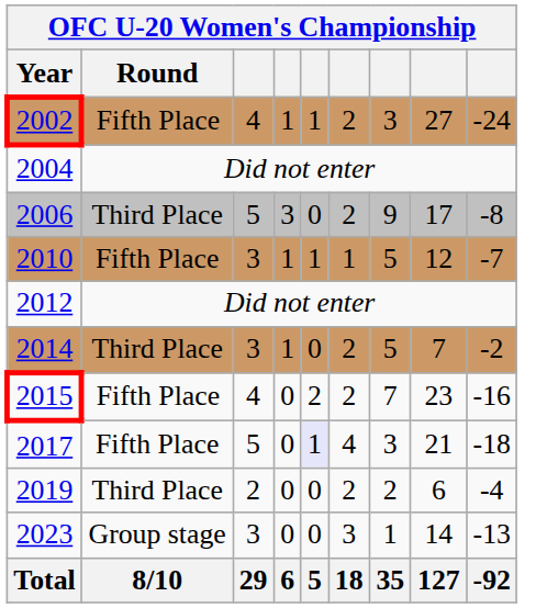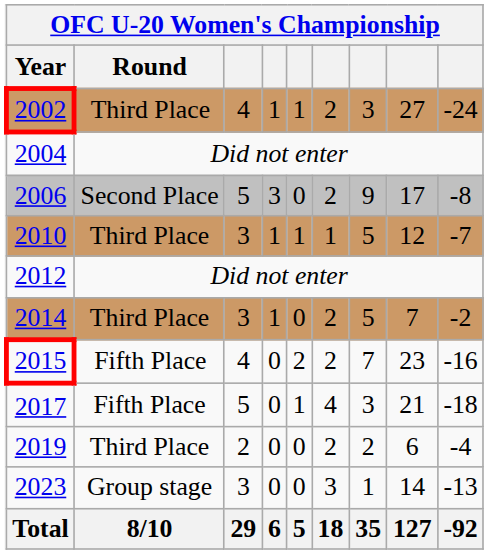 <table class="wikitable" style="text-align: center;">
 <tr>
 <th colspan=10><a href='#'>OFC U-20 Women's Championship</a></th>
 </tr>
 <tr>
 <th>Year</th>
 <th>Round</th>
 <th></th>
 <th></th>
 <th></th>
 <th></th>
 <th></th>
 <th></th>
 <th></th>
 </tr>
 <tr style="background:#c96;">
 <td style="border: 3px solid red"> <a href='#'>2002</a></td>
-<td>Fifth Place</td>
+<td>Third Place</td>
 <td>4</td>
 <td>1</td>
 <td>1</td>
 <td>2</td>
 <td>3</td>
 <td>27</td>
 <td>-24</td>
 </tr>
 <tr>
 <td> <a href='#'>2004</a></td>
 <td colspan=8><em>Did not enter</em></td>
 </tr>
 <tr bgcolor=Silver>
 <td> <a href='#'>2006</a></td>
-<td>Third Place</td>
+<td>Second Place</td>
 <td>5</td>
 <td>3</td>
 <td>0</td>
 <td>2</td>
 <td>9</td>
 <td>17</td>
 <td>-8</td>
 </tr>
 <tr style="background:#c96;">
 <td> <a href='#'>2010</a></td>
-<td>Fifth Place</td>
+<td>Third Place</td>
 <td>3</td>
 <td>1</td>
 <td>1</td>
 <td>1</td>
 <td>5</td>
 <td>12</td>
 <td>-7</td>
 </tr>
 <tr>
 <td> <a href='#'>2012</a></td>
 <td colspan=8><em>Did not enter</em></td>
 </tr>
 <tr style="background:#c96;">
 <td> <a href='#'>2014</a></td>
 <td>Third Place</td>
 <td>3</td>
 <td>1</td>
 <td>0</td>
 <td>2</td>
 <td>5</td>
 <td>7</td>
 <td>-2</td>
 </tr>
 <tr>
 <td style="border: 3px solid red"> <a href='#'>2015</a></td>
 <td>Fifth Place</td>
 <td>4</td>
 <td>0</td>
 <td>2</td>
 <td>2</td>
 <td>7</td>
 <td>23</td>
 <td>-16</td>
 </tr>
 <tr>
 <td> <a href='#'>2017</a></td>
 <td>Fifth Place</td>
 <td>5</td>
 <td>0</td>
-<td style="background: lavender;">1</td>
+<td>1</td>
 <td>4</td>
 <td>3</td>
 <td>21</td>
 <td>-18</td>
 </tr>
 <tr>
 <td> <a href='#'>2019</a></td>
 <td>Third Place</td>
 <td>2</td>
 <td>0</td>
 <td>0</td>
 <td>2</td>
 <td>2</td>
 <td>6</td>
 <td>-4</td>
 </tr>
 <tr>
 <td> <a href='#'>2023</a></td>
 <td>Group stage</td>
 <td>3</td>
 <td>0</td>
 <td>0</td>
 <td>3</td>
 <td>1</td>
 <td>14</td>
 <td>-13</td>
 </tr>
 <tr>
 <th><strong>Total</strong></th>
 <th><strong>8/10</strong></th>
 <th><strong>29</strong></th>
 <th><strong>6</strong></th>
 <th><strong>5</strong></th>
 <th><strong>18</strong></th>
 <th><strong>35</strong></th>
 <th><strong>127</strong></th>
 <th><strong>-92</strong></th>
 </tr>
 </table>
